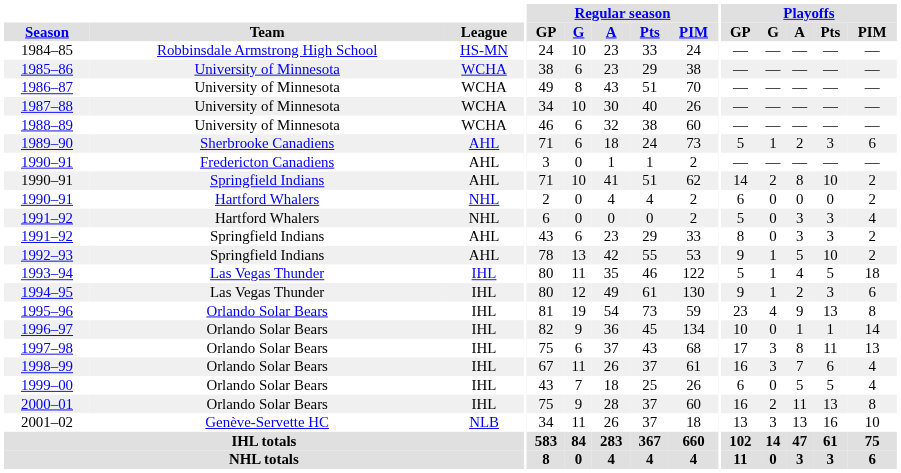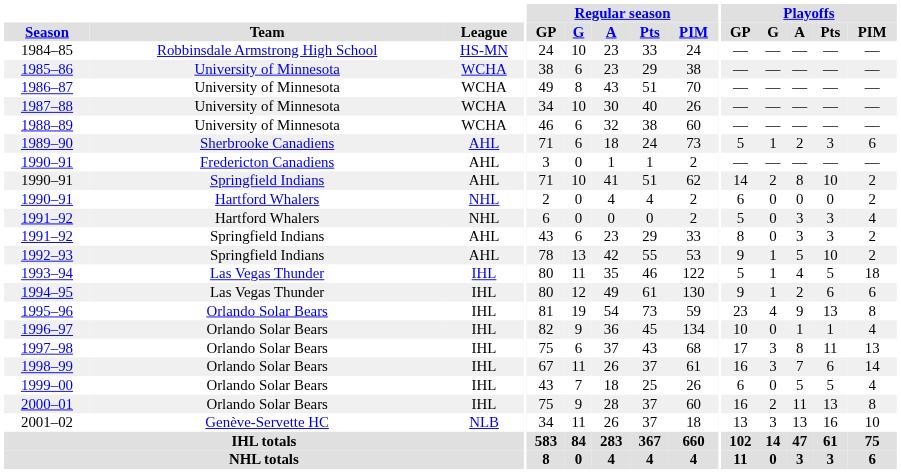 <table border="0" cellpadding="1" cellspacing="0" style="text-align:center; width:60em">
 <tr bgcolor="#e0e0e0">
 <th colspan="3" bgcolor="#ffffff"></th>
 <th rowspan="100" bgcolor="#ffffff"></th>
 <th colspan="5"><a href='#'>Regular season</a></th>
 <th rowspan="100" bgcolor="#ffffff"></th>
 <th colspan="5"><a href='#'>Playoffs</a></th>
 </tr>
 <tr bgcolor="#e0e0e0">
 <th><a href='#'>Season</a></th>
 <th>Team</th>
 <th>League</th>
 <th>GP</th>
 <th><a href='#'>G</a></th>
 <th><a href='#'>A</a></th>
 <th><a href='#'>Pts</a></th>
 <th><a href='#'>PIM</a></th>
 <th>GP</th>
 <th>G</th>
 <th>A</th>
 <th>Pts</th>
 <th>PIM</th>
 </tr>
 <tr>
 <td>1984–85</td>
 <td><a href='#'>Robbinsdale Armstrong High School</a></td>
 <td><a href='#'>HS-MN</a></td>
 <td>24</td>
 <td>10</td>
 <td>23</td>
 <td>33</td>
 <td>24</td>
 <td>—</td>
 <td>—</td>
 <td>—</td>
 <td>—</td>
 <td>—</td>
 </tr>
 <tr bgcolor="#f0f0f0">
 <td><a href='#'>1985–86</a></td>
 <td><a href='#'>University of Minnesota</a></td>
 <td><a href='#'>WCHA</a></td>
 <td>38</td>
 <td>6</td>
 <td>23</td>
 <td>29</td>
 <td>38</td>
 <td>—</td>
 <td>—</td>
 <td>—</td>
 <td>—</td>
 <td>—</td>
 </tr>
 <tr>
 <td><a href='#'>1986–87</a></td>
 <td>University of Minnesota</td>
 <td>WCHA</td>
 <td>49</td>
 <td>8</td>
 <td>43</td>
 <td>51</td>
 <td>70</td>
 <td>—</td>
 <td>—</td>
 <td>—</td>
 <td>—</td>
 <td>—</td>
 </tr>
 <tr bgcolor="#f0f0f0">
 <td><a href='#'>1987–88</a></td>
 <td>University of Minnesota</td>
 <td>WCHA</td>
 <td>34</td>
 <td>10</td>
 <td>30</td>
 <td>40</td>
 <td>26</td>
 <td>—</td>
 <td>—</td>
 <td>—</td>
 <td>—</td>
 <td>—</td>
 </tr>
 <tr>
 <td><a href='#'>1988–89</a></td>
 <td>University of Minnesota</td>
 <td>WCHA</td>
 <td>46</td>
 <td>6</td>
 <td>32</td>
 <td>38</td>
 <td>60</td>
 <td>—</td>
 <td>—</td>
 <td>—</td>
 <td>—</td>
 <td>—</td>
 </tr>
 <tr bgcolor="#f0f0f0">
 <td><a href='#'>1989–90</a></td>
 <td><a href='#'>Sherbrooke Canadiens</a></td>
 <td><a href='#'>AHL</a></td>
 <td>71</td>
 <td>6</td>
 <td>18</td>
 <td>24</td>
 <td>73</td>
 <td>5</td>
 <td>1</td>
 <td>2</td>
 <td>3</td>
 <td>6</td>
 </tr>
 <tr>
 <td><a href='#'>1990–91</a></td>
 <td><a href='#'>Fredericton Canadiens</a></td>
 <td>AHL</td>
 <td>3</td>
 <td>0</td>
 <td>1</td>
 <td>1</td>
 <td>2</td>
 <td>—</td>
 <td>—</td>
 <td>—</td>
 <td>—</td>
 <td>—</td>
 </tr>
 <tr bgcolor="#f0f0f0">
 <td>1990–91</td>
 <td><a href='#'>Springfield Indians</a></td>
 <td>AHL</td>
 <td>71</td>
 <td>10</td>
 <td>41</td>
 <td>51</td>
 <td>62</td>
 <td>14</td>
 <td>2</td>
 <td>8</td>
 <td>10</td>
 <td>2</td>
 </tr>
 <tr>
 <td><a href='#'>1990–91</a></td>
 <td><a href='#'>Hartford Whalers</a></td>
 <td><a href='#'>NHL</a></td>
 <td>2</td>
 <td>0</td>
 <td>4</td>
 <td>4</td>
 <td>2</td>
 <td>6</td>
 <td>0</td>
 <td>0</td>
 <td>0</td>
 <td>2</td>
 </tr>
 <tr bgcolor="#f0f0f0">
 <td><a href='#'>1991–92</a></td>
 <td>Hartford Whalers</td>
 <td>NHL</td>
 <td>6</td>
 <td>0</td>
 <td>0</td>
 <td>0</td>
 <td>2</td>
 <td>5</td>
 <td>0</td>
 <td>3</td>
 <td>3</td>
 <td>4</td>
 </tr>
 <tr>
 <td><a href='#'>1991–92</a></td>
 <td>Springfield Indians</td>
 <td>AHL</td>
 <td>43</td>
 <td>6</td>
 <td>23</td>
 <td>29</td>
 <td>33</td>
 <td>8</td>
 <td>0</td>
 <td>3</td>
 <td>3</td>
 <td>2</td>
 </tr>
 <tr bgcolor="#f0f0f0">
 <td><a href='#'>1992–93</a></td>
 <td>Springfield Indians</td>
 <td>AHL</td>
 <td>78</td>
 <td>13</td>
 <td>42</td>
 <td>55</td>
 <td>53</td>
 <td>9</td>
 <td>1</td>
 <td>5</td>
 <td>10</td>
 <td>2</td>
 </tr>
 <tr>
 <td><a href='#'>1993–94</a></td>
 <td><a href='#'>Las Vegas Thunder</a></td>
 <td><a href='#'>IHL</a></td>
 <td>80</td>
 <td>11</td>
 <td>35</td>
 <td>46</td>
 <td>122</td>
 <td>5</td>
 <td>1</td>
 <td>4</td>
 <td>5</td>
 <td>18</td>
 </tr>
 <tr bgcolor="#f0f0f0">
 <td><a href='#'>1994–95</a></td>
 <td>Las Vegas Thunder</td>
 <td>IHL</td>
 <td>80</td>
 <td>12</td>
 <td>49</td>
 <td>61</td>
 <td>130</td>
 <td>9</td>
 <td>1</td>
 <td>2</td>
-<td>3</td>
+<td>6</td>
 <td>6</td>
 </tr>
 <tr>
 <td><a href='#'>1995–96</a></td>
 <td><a href='#'>Orlando Solar Bears</a></td>
 <td>IHL</td>
 <td>81</td>
 <td>19</td>
 <td>54</td>
 <td>73</td>
 <td>59</td>
 <td>23</td>
 <td>4</td>
 <td>9</td>
 <td>13</td>
 <td>8</td>
 </tr>
 <tr bgcolor="#f0f0f0">
 <td><a href='#'>1996–97</a></td>
 <td>Orlando Solar Bears</td>
 <td>IHL</td>
 <td>82</td>
 <td>9</td>
 <td>36</td>
 <td>45</td>
 <td>134</td>
 <td>10</td>
 <td>0</td>
 <td>1</td>
 <td>1</td>
-<td>14</td>
+<td>4</td>
 </tr>
 <tr>
 <td><a href='#'>1997–98</a></td>
 <td>Orlando Solar Bears</td>
 <td>IHL</td>
 <td>75</td>
 <td>6</td>
 <td>37</td>
 <td>43</td>
 <td>68</td>
 <td>17</td>
 <td>3</td>
 <td>8</td>
 <td>11</td>
 <td>13</td>
 </tr>
 <tr bgcolor="#f0f0f0">
 <td><a href='#'>1998–99</a></td>
 <td>Orlando Solar Bears</td>
 <td>IHL</td>
 <td>67</td>
 <td>11</td>
 <td>26</td>
 <td>37</td>
 <td>61</td>
 <td>16</td>
 <td>3</td>
 <td>7</td>
 <td>6</td>
-<td>4</td>
+<td>14</td>
 </tr>
 <tr>
 <td><a href='#'>1999–00</a></td>
 <td>Orlando Solar Bears</td>
 <td>IHL</td>
 <td>43</td>
 <td>7</td>
 <td>18</td>
 <td>25</td>
 <td>26</td>
 <td>6</td>
 <td>0</td>
 <td>5</td>
 <td>5</td>
 <td>4</td>
 </tr>
 <tr bgcolor="#f0f0f0">
 <td><a href='#'>2000–01</a></td>
 <td>Orlando Solar Bears</td>
 <td>IHL</td>
 <td>75</td>
 <td>9</td>
 <td>28</td>
 <td>37</td>
 <td>60</td>
 <td>16</td>
 <td>2</td>
 <td>11</td>
 <td>13</td>
 <td>8</td>
 </tr>
 <tr>
 <td>2001–02</td>
 <td><a href='#'>Genève-Servette HC</a></td>
 <td><a href='#'>NLB</a></td>
 <td>34</td>
 <td>11</td>
 <td>26</td>
 <td>37</td>
 <td>18</td>
 <td>13</td>
 <td>3</td>
 <td>13</td>
 <td>16</td>
 <td>10</td>
 </tr>
 <tr bgcolor="#e0e0e0">
 <th colspan="3">IHL totals</th>
 <th>583</th>
 <th>84</th>
 <th>283</th>
 <th>367</th>
 <th>660</th>
 <th>102</th>
 <th>14</th>
 <th>47</th>
 <th>61</th>
 <th>75</th>
 </tr>
 <tr bgcolor="#e0e0e0">
 <th colspan="3">NHL totals</th>
 <th>8</th>
 <th>0</th>
 <th>4</th>
 <th>4</th>
 <th>4</th>
 <th>11</th>
 <th>0</th>
 <th>3</th>
 <th>3</th>
 <th>6</th>
 </tr>
 </table>
